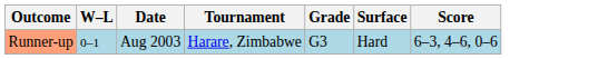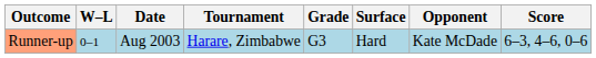 <table class="sortable wikitable" style=font-size:97%>
 <tr>
 <th>Outcome</th>
 <th class="unsortable">W–L</th>
 <th>Date</th>
 <th>Tournament</th>
 <th>Grade</th>
 <th>Surface</th>
+<th>Opponent</th>
 <th>Score</th>
 </tr>
 <tr bgcolor="lightblue">
 <td style="background:#ffa07a;">Runner-up</td>
 <td><small>0–1</small></td>
 <td>Aug 2003</td>
 <td><a href='#'>Harare</a>, Zimbabwe</td>
 <td>G3</td>
 <td>Hard</td>
+<td> Kate McDade</td>
 <td>6–3, 4–6, 0–6</td>
 </tr>
 </table>
